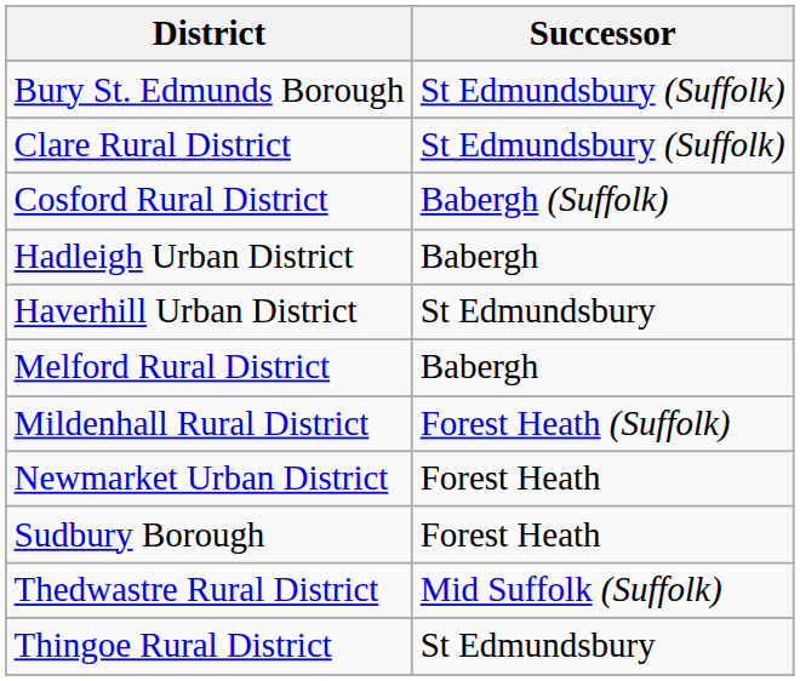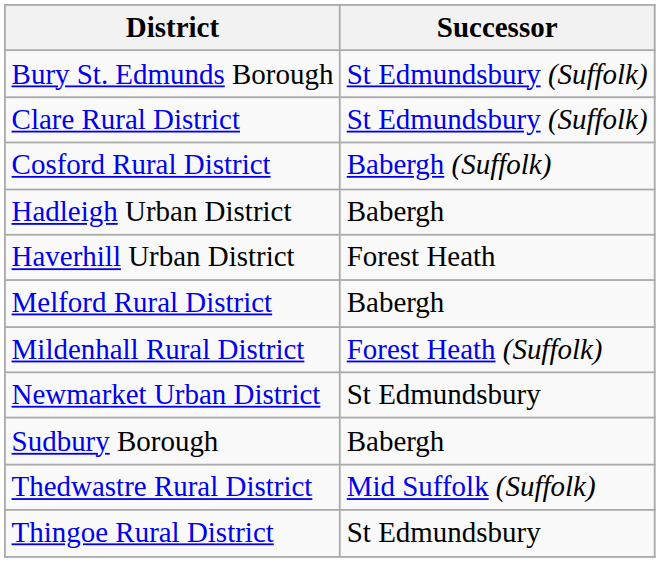 <table class="wikitable">
 <tr>
 <th>District</th>
 <th>Successor</th>
 </tr>
 <tr>
 <td><a href='#'>Bury St. Edmunds</a> Borough</td>
 <td><a href='#'>St Edmundsbury</a> <em>(Suffolk)</em></td>
 </tr>
 <tr>
 <td><a href='#'>Clare Rural District</a></td>
 <td><a href='#'>St Edmundsbury</a> <em>(Suffolk)</em></td>
 </tr>
 <tr>
 <td><a href='#'>Cosford Rural District</a></td>
 <td><a href='#'>Babergh</a> <em>(Suffolk)</em></td>
 </tr>
 <tr>
 <td><a href='#'>Hadleigh</a> Urban District</td>
 <td>Babergh</td>
 </tr>
 <tr>
 <td><a href='#'>Haverhill</a> Urban District</td>
-<td>St Edmundsbury</td>
+<td>Forest Heath</td>
 </tr>
 <tr>
 <td><a href='#'>Melford Rural District</a></td>
 <td>Babergh</td>
 </tr>
 <tr>
 <td><a href='#'>Mildenhall Rural District</a></td>
 <td><a href='#'>Forest Heath</a> <em>(Suffolk)</em></td>
 </tr>
 <tr>
 <td><a href='#'>Newmarket Urban District</a></td>
-<td>Forest Heath</td>
+<td>St Edmundsbury</td>
 </tr>
 <tr>
 <td><a href='#'>Sudbury</a> Borough</td>
-<td>Forest Heath</td>
+<td>Babergh</td>
 </tr>
 <tr>
 <td><a href='#'>Thedwastre Rural District</a></td>
 <td><a href='#'>Mid Suffolk</a> <em>(Suffolk)</em></td>
 </tr>
 <tr>
 <td><a href='#'>Thingoe Rural District</a></td>
 <td>St Edmundsbury</td>
 </tr>
 </table>
